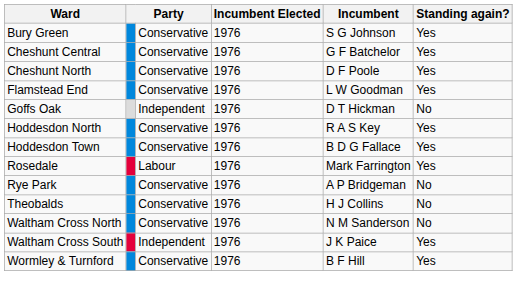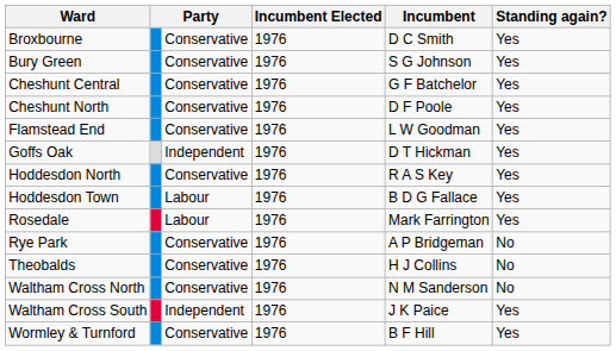 <table class="wikitable">
 <tr>
 <th>Ward</th>
 <th colspan="2">Party</th>
 <th>Incumbent Elected</th>
 <th>Incumbent</th>
 <th>Standing again?</th>
+</tr>
+<tr>
+<td>Broxbourne</td>
+<td style="background-color: #0087DC; width: 5px;"></td>
+<td>Conservative</td>
+<td>1976</td>
+<td>D C Smith</td>
+<td>Yes</td>
 </tr>
 <tr>
 <td>Bury Green</td>
 <td style="background-color: #0087DC; width: 5px;"></td>
 <td>Conservative</td>
 <td>1976</td>
 <td>S G Johnson</td>
 <td>Yes</td>
 </tr>
 <tr>
 <td>Cheshunt Central</td>
 <td style="background-color: #0087DC; width: 5px;"></td>
 <td>Conservative</td>
 <td>1976</td>
 <td>G F Batchelor</td>
 <td>Yes</td>
 </tr>
 <tr>
 <td>Cheshunt North</td>
 <td style="background-color: #0087DC; width: 5px;"></td>
 <td>Conservative</td>
 <td>1976</td>
 <td>D F Poole</td>
 <td>Yes</td>
 </tr>
 <tr>
 <td>Flamstead End</td>
 <td style="background-color: #0087DC; width: 5px;"></td>
 <td>Conservative</td>
 <td>1976</td>
 <td>L W Goodman</td>
 <td>Yes</td>
 </tr>
 <tr>
 <td>Goffs Oak</td>
 <td style="background-color: #DCDCDC; width: 5px;"></td>
 <td>Independent</td>
 <td>1976</td>
 <td>D T Hickman</td>
-<td>No</td>
+<td>Yes</td>
 </tr>
 <tr>
 <td>Hoddesdon North</td>
 <td style="background-color: #0087DC; width: 5px;"></td>
 <td>Conservative</td>
 <td>1976</td>
 <td>R A S Key</td>
 <td>Yes</td>
 </tr>
 <tr>
 <td>Hoddesdon Town</td>
 <td style="background-color: #0087DC; width: 5px;"></td>
-<td>Conservative</td>
+<td>Labour</td>
 <td>1976</td>
 <td>B D G Fallace</td>
 <td>Yes</td>
 </tr>
 <tr>
 <td>Rosedale</td>
 <td style="background-color: #E4003B; width: 5px;"></td>
 <td>Labour</td>
 <td>1976</td>
 <td>Mark Farrington</td>
 <td>Yes</td>
 </tr>
 <tr>
 <td>Rye Park</td>
 <td style="background-color: #0087DC; width: 5px;"></td>
 <td>Conservative</td>
 <td>1976</td>
 <td>A P Bridgeman</td>
 <td>No</td>
 </tr>
 <tr>
 <td>Theobalds</td>
 <td style="background-color: #0087DC; width: 5px;"></td>
 <td>Conservative</td>
 <td>1976</td>
 <td>H J Collins</td>
 <td>No</td>
 </tr>
 <tr>
 <td>Waltham Cross North</td>
 <td style="background-color: #0087DC; width: 5px;"></td>
 <td>Conservative</td>
 <td>1976</td>
 <td>N M Sanderson</td>
 <td>No</td>
 </tr>
 <tr>
 <td>Waltham Cross South</td>
 <td style="background-color: #E4003B; width: 5px;"></td>
 <td>Independent</td>
 <td>1976</td>
 <td>J K Paice</td>
 <td>Yes</td>
 </tr>
 <tr>
 <td>Wormley & Turnford</td>
 <td style="background-color: #0087DC; width: 5px;"></td>
 <td>Conservative</td>
 <td>1976</td>
 <td>B F Hill</td>
 <td>Yes</td>
 </tr>
 </table>
